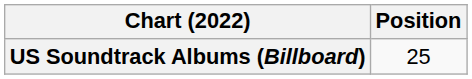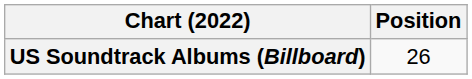 <table class="wikitable plainrowheaders" style="text-align:center">
 <tr>
 <th scope="col">Chart (2022)</th>
 <th scope="col">Position</th>
 </tr>
 <tr>
 <th scope="row">US Soundtrack Albums (<em>Billboard</em>)</th>
-<td>25</td>
+<td>26</td>
 </tr>
 </table>
